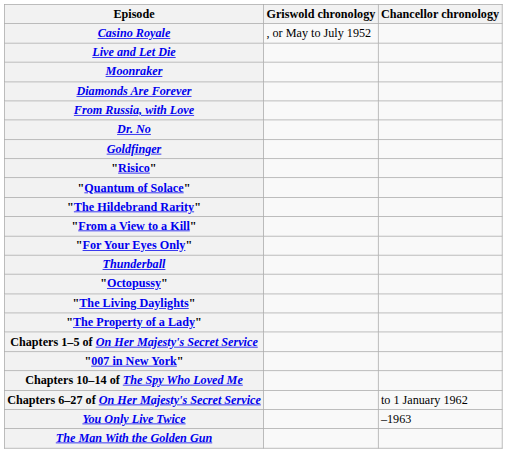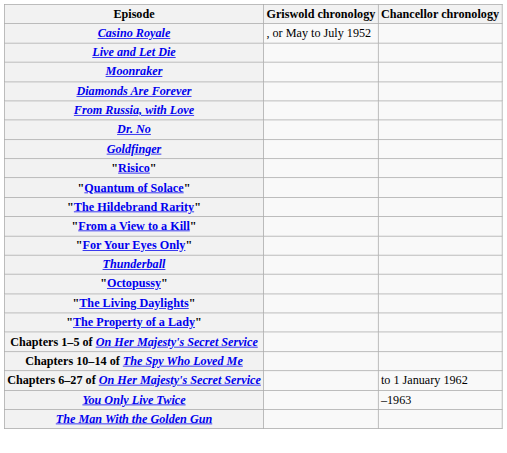 <table class="wikitable plainrowheaders sortable">
 <tr>
 <th class="unsortable"><strong>Episode</strong></th>
 <th scope="col"><strong>Griswold chronology</strong></th>
 <th scope="col"><strong>Chancellor chronology</strong></th>
 </tr>
 <tr>
 <th scope=row><em><a href='#'>Casino Royale</a></em></th>
 <td>, or May to July 1952</td>
 <td></td>
 </tr>
 <tr>
 <th scope=row><em><a href='#'>Live and Let Die</a></em></th>
 <td></td>
 <td></td>
 </tr>
 <tr>
 <th scope=row><em><a href='#'>Moonraker</a></em></th>
 <td></td>
 <td></td>
 </tr>
 <tr>
 <th scope=row><em><a href='#'>Diamonds Are Forever</a></em></th>
 <td></td>
 <td></td>
 </tr>
 <tr>
 <th scope=row><em><a href='#'>From Russia, with Love</a></em></th>
 <td></td>
 <td></td>
 </tr>
 <tr>
 <th scope=row><em><a href='#'>Dr. No</a></em></th>
 <td></td>
 <td></td>
 </tr>
 <tr>
 <th scope=row><em><a href='#'>Goldfinger</a></em></th>
 <td></td>
 <td></td>
 </tr>
 <tr>
 <th scope=row>"<a href='#'>Risico</a>"</th>
 <td></td>
 <td></td>
 </tr>
 <tr>
 <th scope=row>"<a href='#'>Quantum of Solace</a>"</th>
 <td></td>
 <td></td>
 </tr>
 <tr>
 <th scope=row>"<a href='#'>The Hildebrand Rarity</a>"</th>
 <td></td>
 <td></td>
 </tr>
 <tr>
 <th scope=row>"<a href='#'>From a View to a Kill</a>"</th>
 <td></td>
 <td></td>
 </tr>
 <tr>
 <th scope=row>"<a href='#'>For Your Eyes Only</a>"</th>
 <td></td>
 <td></td>
 </tr>
 <tr>
 <th scope=row><em><a href='#'>Thunderball</a></em></th>
 <td></td>
 <td></td>
 </tr>
 <tr>
 <th scope=row>"<a href='#'>Octopussy</a>"</th>
 <td></td>
 <td></td>
 </tr>
 <tr>
 <th scope=row>"<a href='#'>The Living Daylights</a>"</th>
 <td></td>
 <td></td>
 </tr>
 <tr>
 <th scope=row>"<a href='#'>The Property of a Lady</a>"</th>
 <td></td>
 <td></td>
 </tr>
 <tr>
 <th scope=row>Chapters 1–5 of <em><a href='#'>On Her Majesty's Secret Service</a></em></th>
 <td></td>
 <td></td>
 </tr>
 <tr>
-<th scope=row>"<a href='#'>007 in New York</a>"</th>
-<td></td>
-<td></td>
-</tr>
-<tr>
 <th scope=row>Chapters 10–14 of <em><a href='#'>The Spy Who Loved Me</a></em></th>
 <td></td>
 <td></td>
 </tr>
 <tr>
 <th scope=row>Chapters 6–27 of <em><a href='#'>On Her Majesty's Secret Service</a></em></th>
 <td></td>
 <td> to 1 January 1962</td>
 </tr>
 <tr>
 <th scope=row><em><a href='#'>You Only Live Twice</a></em></th>
 <td></td>
 <td>–1963</td>
 </tr>
 <tr>
 <th scope=row><em><a href='#'>The Man With the Golden Gun</a></em></th>
 <td></td>
 <td></td>
 </tr>
 </table>
